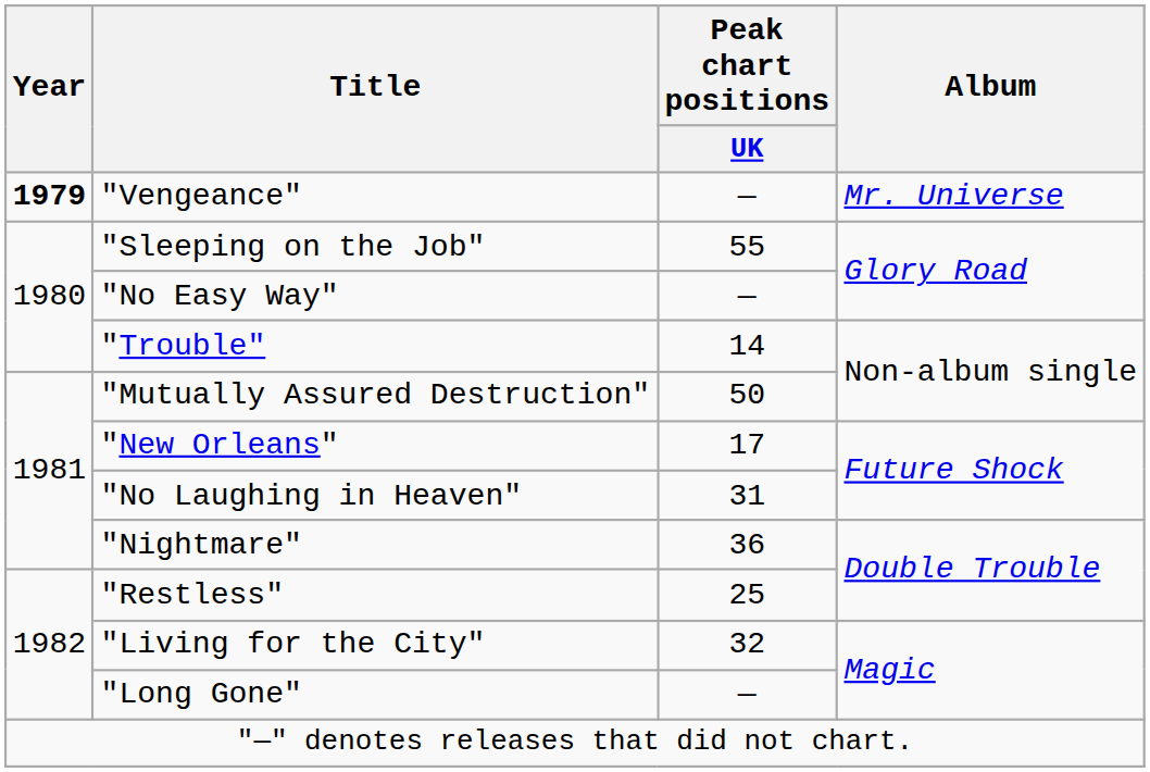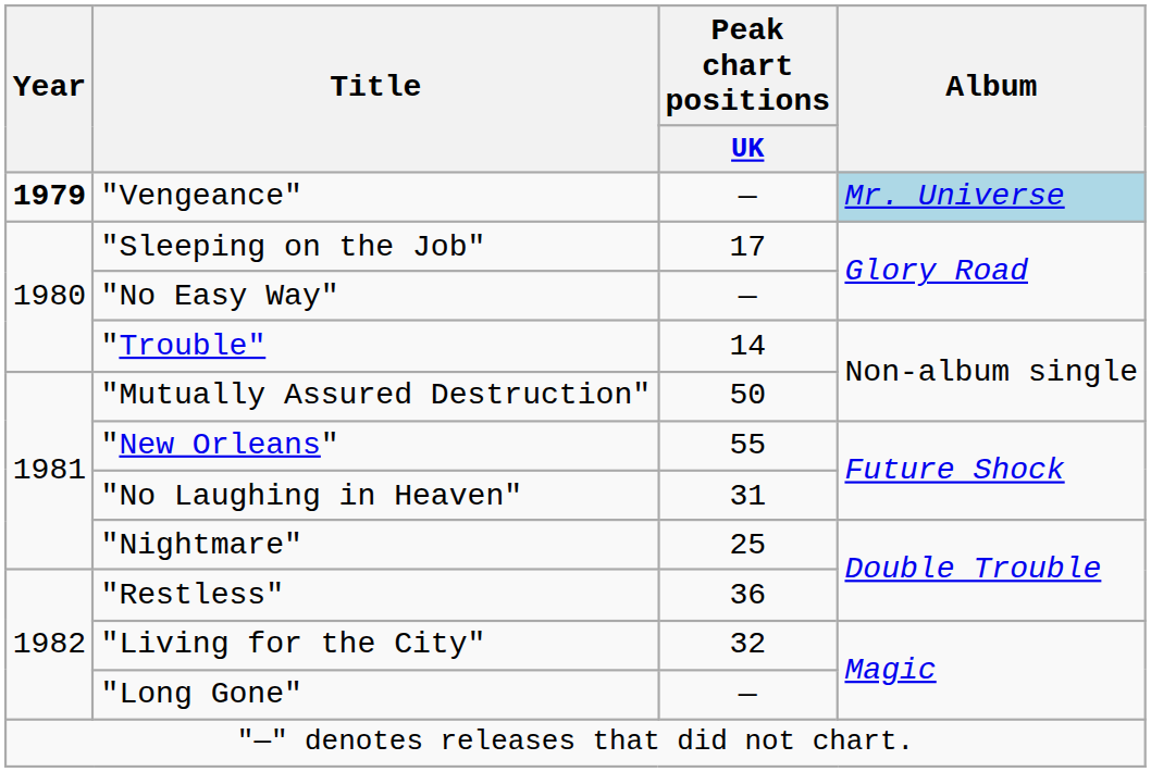 <table class="wikitable">
 <tr>
 <th rowspan="2">Year</th>
 <th rowspan="2">Title</th>
 <th>Peak chart positions</th>
 <th rowspan="2">Album</th>
 </tr>
 <tr>
 <th style="width:2em;font-size:90%"><a href='#'>UK</a><br></th>
 </tr>
 <tr>
 <td><strong>1979</strong></td>
 <td>"Vengeance"</td>
 <td align=center>—</td>
-<td><em><a href='#'>Mr. Universe</a></em></td>
+<td style="background: lightblue;"><em><a href='#'>Mr. Universe</a></em></td>
 </tr>
 <tr>
 <td rowspan="3">1980</td>
 <td>"Sleeping on the Job"</td>
-<td align=center>55</td>
+<td align=center>17</td>
 <td rowspan="2"><em><a href='#'>Glory Road</a></em></td>
 </tr>
 <tr>
 <td>"No Easy Way"</td>
 <td align=center>—</td>
 </tr>
 <tr>
 <td>"<a href='#'>Trouble"</a></td>
 <td align=center>14</td>
 <td rowspan="2">Non-album single</td>
 </tr>
 <tr>
 <td rowspan="4">1981</td>
 <td>"Mutually Assured Destruction"</td>
 <td align=center>50</td>
 </tr>
 <tr>
 <td>"<a href='#'>New Orleans</a>"</td>
-<td align=center>17</td>
+<td align=center>55</td>
 <td rowspan="2"><em><a href='#'>Future Shock</a></em></td>
 </tr>
 <tr>
 <td>"No Laughing in Heaven"</td>
 <td align=center>31</td>
 </tr>
 <tr>
 <td>"Nightmare"</td>
-<td align=center>36</td>
+<td align=center>25</td>
 <td rowspan="2"><em><a href='#'>Double Trouble</a></em></td>
 </tr>
 <tr>
 <td rowspan="3">1982</td>
 <td>"Restless"</td>
-<td align=center>25</td>
+<td align=center>36</td>
 </tr>
 <tr>
 <td>"Living for the City"</td>
 <td align=center>32</td>
 <td rowspan="2"><em><a href='#'>Magic</a></em></td>
 </tr>
 <tr>
 <td>"Long Gone"</td>
 <td align=center>—</td>
 </tr>
 <tr>
 <td colspan="11" style="text-align:center; font-size:9pt;">"—" denotes releases that did not chart.</td>
 </tr>
 </table>
